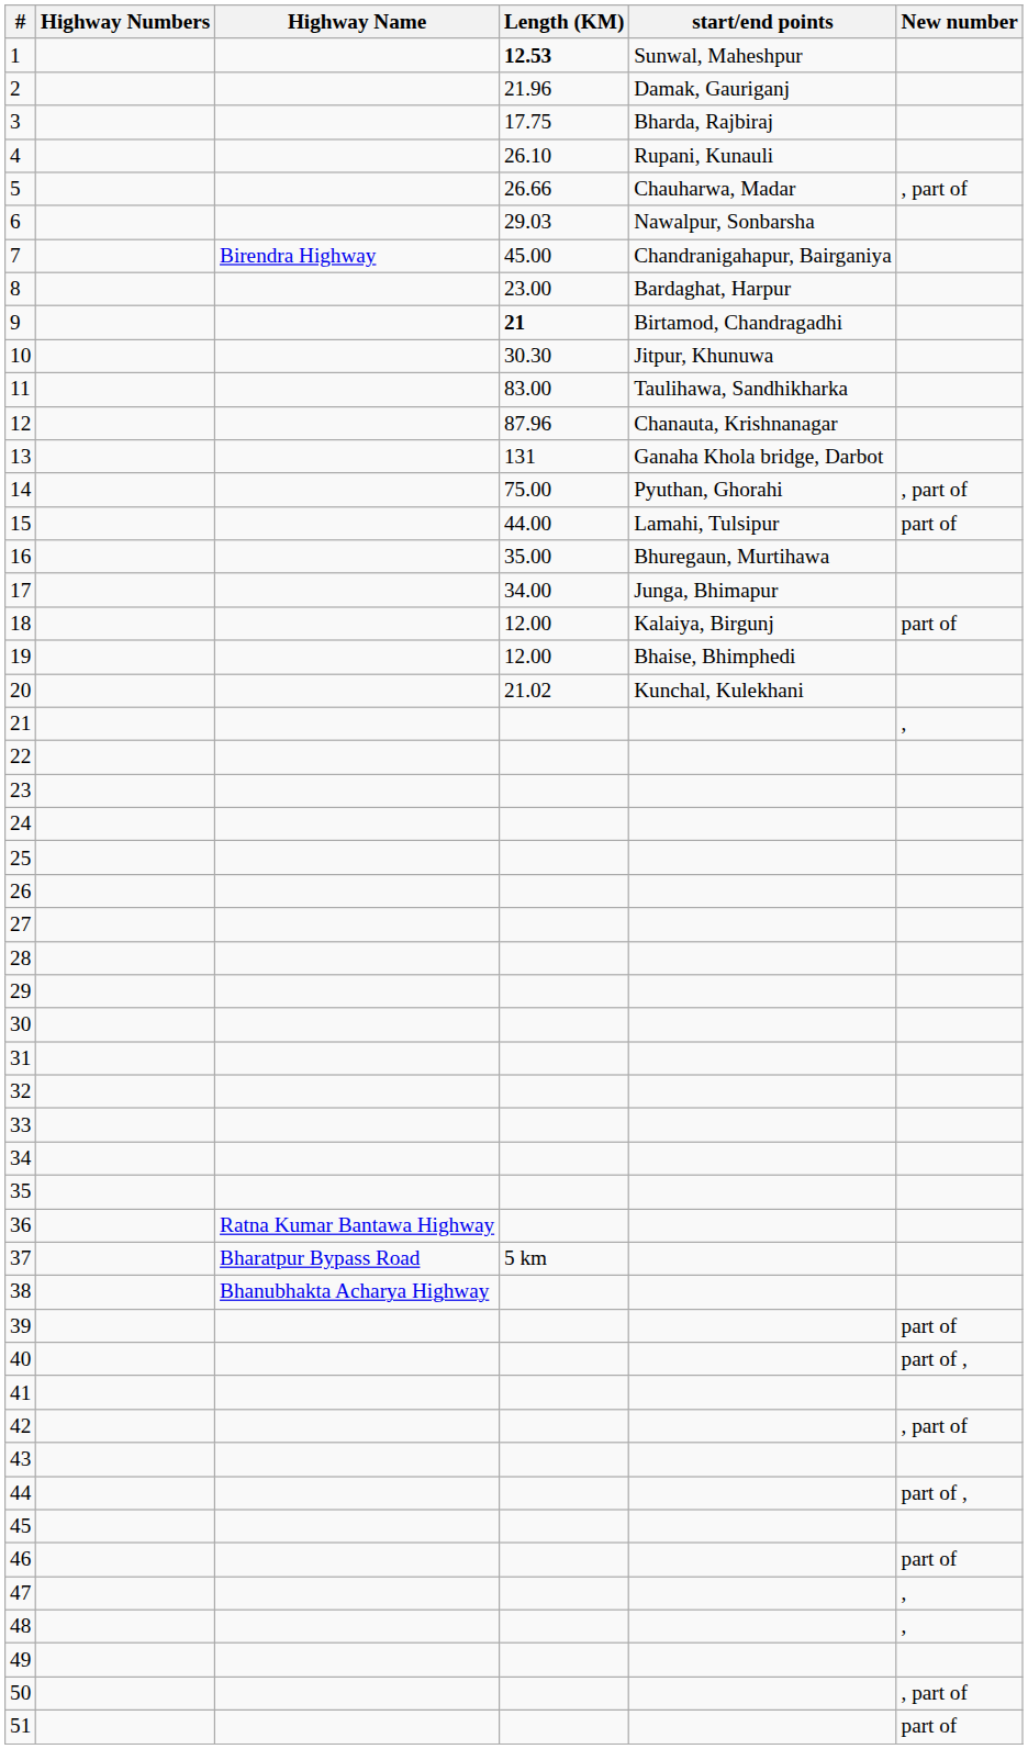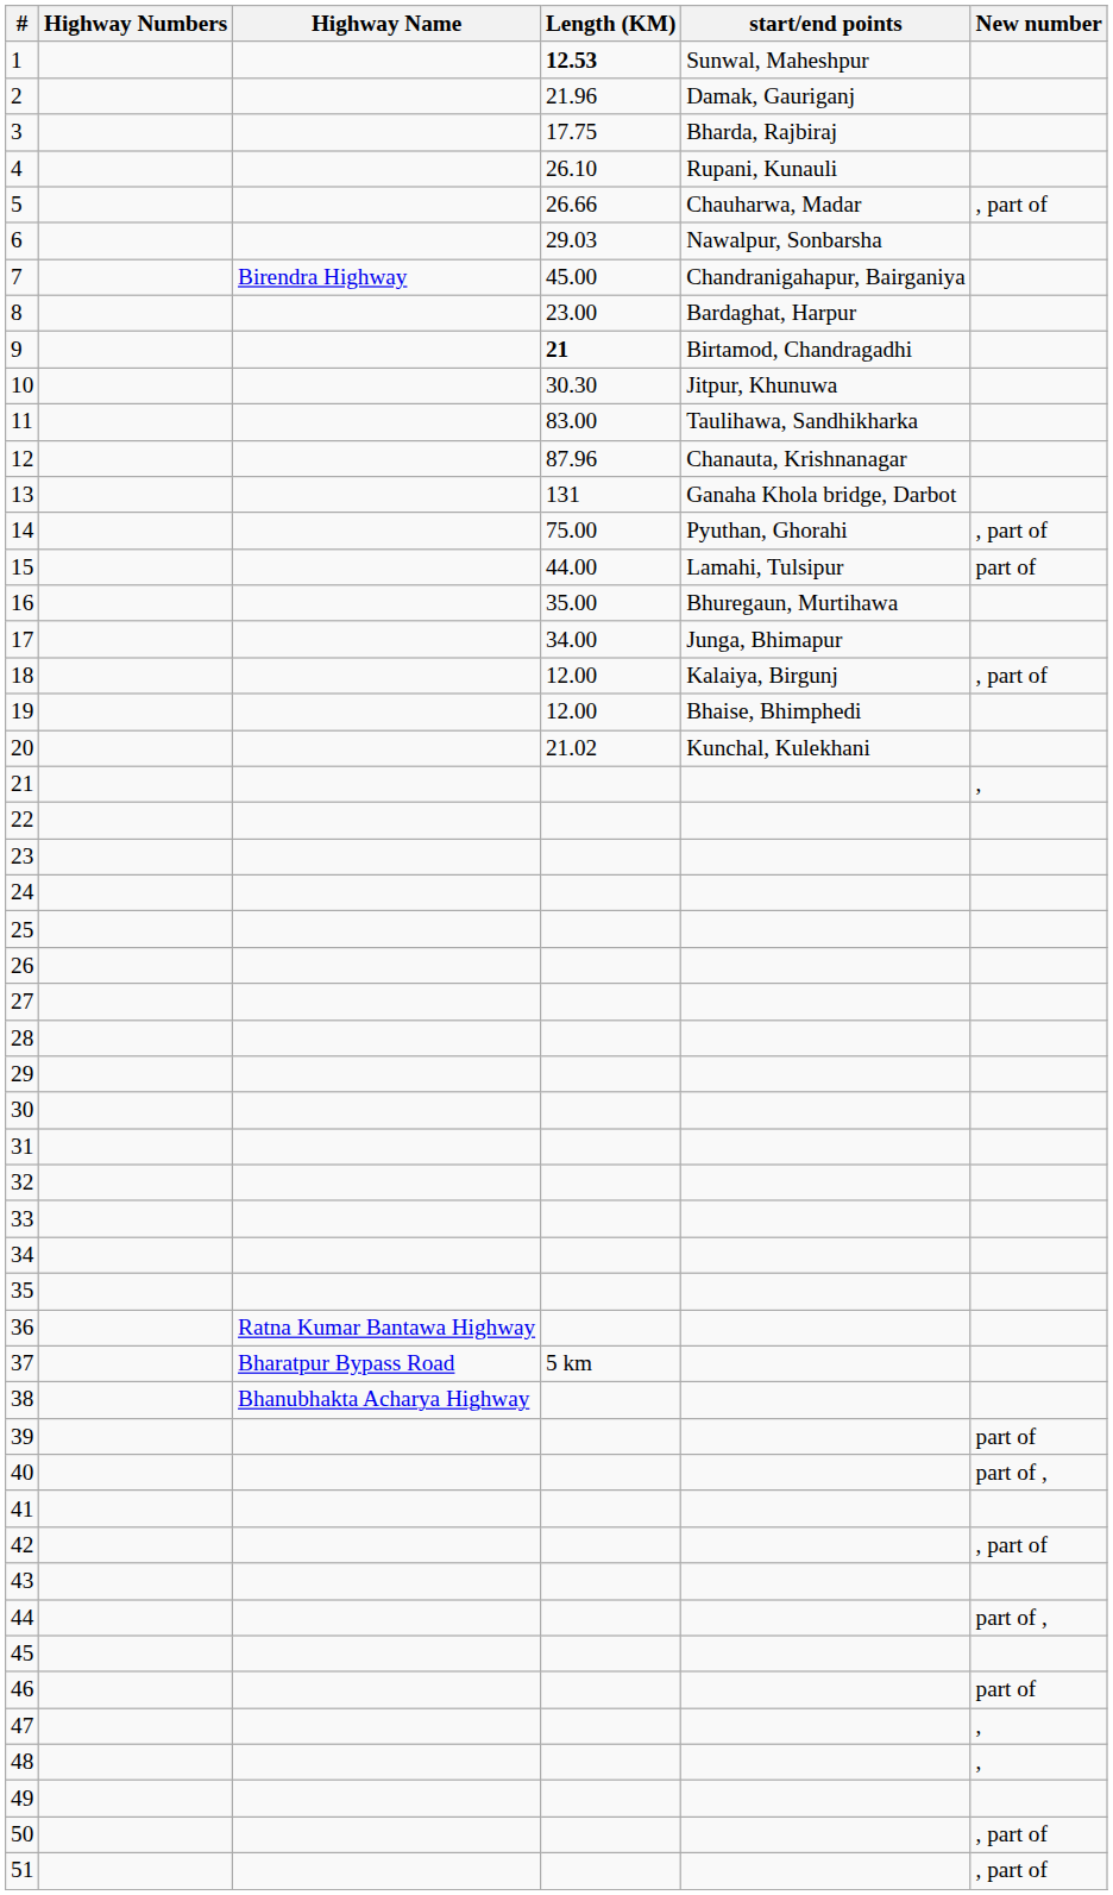 <table class="wikitable sortable">
 <tr>
 <th>#</th>
 <th>Highway Numbers</th>
 <th>Highway Name</th>
 <th>Length (KM)</th>
 <th>start/end points</th>
 <th>New number</th>
 </tr>
 <tr>
 <td>1</td>
 <td></td>
 <td></td>
 <td><strong>12.53</strong></td>
 <td>Sunwal, Maheshpur</td>
 <td></td>
 </tr>
 <tr>
 <td>2</td>
 <td></td>
 <td></td>
 <td>21.96</td>
 <td>Damak, Gauriganj</td>
 <td></td>
 </tr>
 <tr>
 <td>3</td>
 <td></td>
 <td></td>
 <td>17.75</td>
 <td>Bharda, Rajbiraj</td>
 <td></td>
 </tr>
 <tr>
 <td>4</td>
 <td></td>
 <td></td>
 <td>26.10</td>
 <td>Rupani, Kunauli</td>
 <td></td>
 </tr>
 <tr>
 <td>5</td>
 <td></td>
 <td></td>
 <td>26.66</td>
 <td>Chauharwa, Madar</td>
 <td>, part of </td>
 </tr>
 <tr>
 <td>6</td>
 <td></td>
 <td></td>
 <td>29.03</td>
 <td>Nawalpur, Sonbarsha</td>
 <td></td>
 </tr>
 <tr>
 <td>7</td>
 <td></td>
 <td><a href='#'>Birendra Highway</a></td>
 <td>45.00</td>
 <td>Chandranigahapur, Bairganiya</td>
 <td></td>
 </tr>
 <tr>
 <td>8</td>
 <td></td>
 <td></td>
 <td>23.00</td>
 <td>Bardaghat, Harpur</td>
 </tr>
 <tr>
 <td>9</td>
 <td></td>
 <td></td>
 <td><strong>21</strong></td>
 <td>Birtamod, Chandragadhi</td>
 <td></td>
 </tr>
 <tr>
 <td>10</td>
 <td></td>
 <td></td>
 <td>30.30</td>
 <td>Jitpur, Khunuwa</td>
 <td></td>
 </tr>
 <tr>
 <td>11</td>
 <td></td>
 <td></td>
 <td>83.00</td>
 <td>Taulihawa, Sandhikharka</td>
 <td></td>
 </tr>
 <tr>
 <td>12</td>
 <td></td>
 <td></td>
 <td>87.96</td>
 <td>Chanauta, Krishnanagar</td>
 <td></td>
 </tr>
 <tr>
 <td>13</td>
 <td></td>
 <td></td>
 <td>131</td>
 <td>Ganaha Khola bridge, Darbot</td>
 <td></td>
 </tr>
 <tr>
 <td>14</td>
 <td></td>
 <td></td>
 <td>75.00</td>
 <td>Pyuthan, Ghorahi</td>
 <td>, part of </td>
 </tr>
 <tr>
 <td>15</td>
 <td></td>
 <td></td>
 <td>44.00</td>
 <td>Lamahi, Tulsipur</td>
 <td>part of </td>
 </tr>
 <tr>
 <td>16</td>
 <td></td>
 <td></td>
 <td>35.00</td>
 <td>Bhuregaun, Murtihawa</td>
 <td></td>
 </tr>
 <tr>
 <td>17</td>
 <td></td>
 <td></td>
 <td>34.00</td>
 <td>Junga, Bhimapur</td>
 <td></td>
 </tr>
 <tr>
 <td>18</td>
 <td></td>
 <td></td>
 <td>12.00</td>
 <td>Kalaiya, Birgunj</td>
-<td>part of </td>
+<td> , part of </td>
 </tr>
 <tr>
 <td>19</td>
 <td></td>
 <td></td>
 <td>12.00</td>
 <td>Bhaise, Bhimphedi</td>
 <td></td>
 </tr>
 <tr>
 <td>20</td>
 <td></td>
 <td></td>
 <td>21.02</td>
 <td>Kunchal, Kulekhani</td>
 <td></td>
 </tr>
 <tr>
 <td>21</td>
 <td></td>
 <td></td>
 <td></td>
 <td></td>
 <td>, </td>
 </tr>
 <tr>
 <td>22</td>
 <td></td>
 <td></td>
 <td></td>
 <td></td>
 <td></td>
 </tr>
 <tr>
 <td>23</td>
 <td></td>
 <td></td>
 <td></td>
 <td></td>
 <td></td>
 </tr>
 <tr>
 <td>24</td>
 <td></td>
 <td></td>
 <td></td>
 <td></td>
 <td></td>
 </tr>
 <tr>
 <td>25</td>
 <td></td>
 <td></td>
 <td></td>
 <td></td>
 <td></td>
 </tr>
 <tr>
 <td>26</td>
 <td></td>
 <td></td>
 <td></td>
 <td></td>
 <td></td>
 </tr>
 <tr>
 <td>27</td>
 <td></td>
 <td></td>
 <td></td>
 <td></td>
 <td></td>
 </tr>
 <tr>
 <td>28</td>
 <td></td>
 <td></td>
 <td></td>
 <td></td>
 <td></td>
 </tr>
 <tr>
 <td>29</td>
 <td></td>
 <td></td>
 <td></td>
 <td></td>
 <td></td>
 </tr>
 <tr>
 <td>30</td>
 <td></td>
 <td></td>
 <td></td>
 <td></td>
 <td></td>
 </tr>
 <tr>
 <td>31</td>
 <td></td>
 <td></td>
 <td></td>
 <td></td>
 <td></td>
 </tr>
 <tr>
 <td>32</td>
 <td></td>
 <td></td>
 <td></td>
 <td></td>
 <td></td>
 </tr>
 <tr>
 <td>33</td>
 <td></td>
 <td></td>
 <td></td>
 <td></td>
 <td></td>
 </tr>
 <tr>
 <td>34</td>
 <td></td>
 <td></td>
 <td></td>
 <td></td>
 <td></td>
 </tr>
 <tr>
 <td>35</td>
 <td></td>
 <td></td>
 <td></td>
 <td></td>
 <td></td>
 </tr>
 <tr>
 <td>36</td>
 <td></td>
 <td><a href='#'>Ratna Kumar Bantawa Highway</a></td>
 <td></td>
 <td></td>
 <td></td>
 </tr>
 <tr>
 <td>37</td>
 <td></td>
 <td><a href='#'>Bharatpur Bypass Road</a></td>
 <td>5 km</td>
 <td></td>
 <td></td>
 </tr>
 <tr>
 <td>38</td>
 <td></td>
 <td><a href='#'>Bhanubhakta Acharya Highway</a></td>
 <td></td>
 <td></td>
 <td></td>
 </tr>
 <tr>
 <td>39</td>
 <td></td>
 <td></td>
 <td></td>
 <td></td>
 <td>part of </td>
 </tr>
 <tr>
 <td>40</td>
 <td></td>
 <td></td>
 <td></td>
 <td></td>
 <td>part of , </td>
 </tr>
 <tr>
 <td>41</td>
 <td></td>
 <td></td>
 <td></td>
 <td></td>
 <td></td>
 </tr>
 <tr>
 <td>42</td>
 <td></td>
 <td></td>
 <td></td>
 <td></td>
 <td>, part of </td>
 </tr>
 <tr>
 <td>43</td>
 <td></td>
 <td></td>
 <td></td>
 <td></td>
 <td></td>
 </tr>
 <tr>
 <td>44</td>
 <td></td>
 <td></td>
 <td></td>
 <td></td>
 <td>part of , </td>
 </tr>
 <tr>
 <td>45</td>
 <td></td>
 <td></td>
 <td></td>
 <td></td>
 <td></td>
 </tr>
 <tr>
 <td>46</td>
 <td></td>
 <td></td>
 <td></td>
 <td></td>
 <td>part of </td>
 </tr>
 <tr>
 <td>47</td>
 <td></td>
 <td></td>
 <td></td>
 <td></td>
 <td>, </td>
 </tr>
 <tr>
 <td>48</td>
 <td></td>
 <td></td>
 <td></td>
 <td></td>
 <td>, </td>
 </tr>
 <tr>
 <td>49</td>
 <td></td>
 <td></td>
 <td></td>
 <td></td>
 <td></td>
 </tr>
 <tr>
 <td>50</td>
 <td></td>
 <td></td>
 <td></td>
 <td></td>
 <td> , part of </td>
 </tr>
 <tr>
 <td>51</td>
 <td></td>
 <td></td>
 <td></td>
 <td></td>
-<td>part of </td>
+<td>, part of </td>
 </tr>
 <tr>
 </tr>
 </table>
